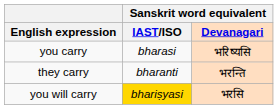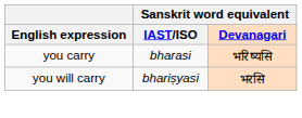 <table class="wikitable" style="text-align:center; width:60%">
 <tr>
 <th></th>
 <th colspan="2">Sanskrit word equivalent</th>
 </tr>
 <tr>
 <th>English expression</th>
 <th><a href='#'>IAST</a>/ISO</th>
 <th style="background:#ffdec1"><a href='#'>Devanagari</a></th>
 </tr>
 <tr>
 <td>you carry</td>
 <td><em>bharasi</em></td>
 <td style="background:#ffdec1">भरिष्यसि</td>
 </tr>
 <tr>
-<td>they carry</td>
-<td><em>bharanti</em></td>
-<td style="background:#ffdec1">भरन्ति</td>
-</tr>
-<tr>
 <td>you will carry</td>
-<td style="background: gold;"><em>bhariṣyasi</em></td>
+<td><em>bhariṣyasi</em></td>
 <td style="background:#ffdec1">भरसि</td>
 </tr>
 </table>
